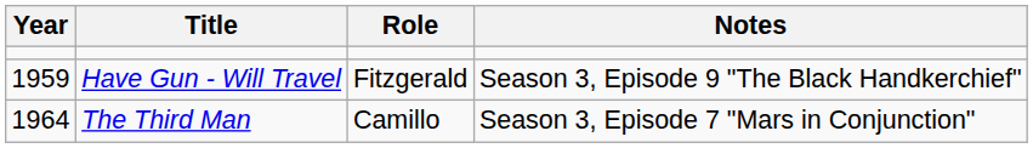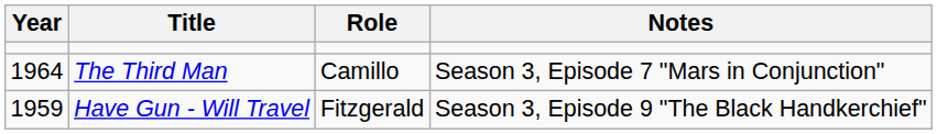 <table class="wikitable plainrowheaders sortable">
 <tr>
 <th scope="col">Year</th>
 <th scope="col">Title</th>
 <th scope="col">Role</th>
 <th scope="col" class="unsortable">Notes</th>
 </tr>
 <tr>
 <td></td>
 <td></td>
 <td></td>
 <td></td>
 </tr>
 <tr>
+<td>1964</td>
+<td><em><a href='#'>The Third Man</a></em></td>
+<td>Camillo</td>
+<td>Season 3, Episode 7 "Mars in Conjunction"</td>
+</tr>
+<tr>
 <td>1959</td>
 <td><em><a href='#'>Have Gun - Will Travel</a></em></td>
 <td>Fitzgerald</td>
 <td>Season 3, Episode 9 "The Black Handkerchief"</td>
 </tr>
-<tr>
-<td>1964</td>
-<td><em><a href='#'>The Third Man</a></em></td>
-<td>Camillo</td>
-<td>Season 3, Episode 7 "Mars in Conjunction"</td>
-</tr>
 </table>
